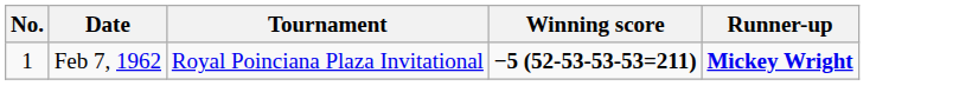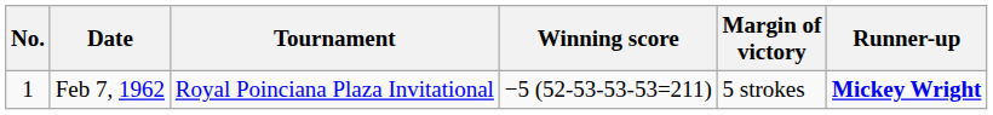 <table class="wikitable" style="font-size:95%;">
 <tr>
 <th>No.</th>
 <th>Date</th>
 <th>Tournament</th>
 <th>Winning score</th>
+<th>Margin of<br>victory</th>
 <th>Runner-up</th>
 </tr>
 <tr>
 <td align=center>1</td>
 <td align=right>Feb 7, <a href='#'>1962</a></td>
 <td><a href='#'>Royal Poinciana Plaza Invitational</a></td>
-<td><strong>−5 (52-53-53-53=211)</strong></td>
+<td>−5 (52-53-53-53=211)</td>
+<td>5 strokes</td>
 <td><strong> <a href='#'>Mickey Wright</a></strong></td>
 </tr>
 </table>
